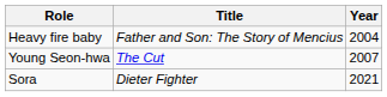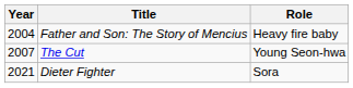 <table class="wikitable">
 <tr>
+<th>Year</th>
+<th>Title</th>
 <th>Role</th>
-<th>Title</th>
-<th>Year</th>
 </tr>
 <tr>
+<td>2004</td>
+<td><em>Father and Son: The Story of Mencius</em></td>
 <td>Heavy fire baby</td>
-<td><em>Father and Son: The Story of Mencius</em></td>
-<td>2004</td>
 </tr>
 <tr>
+<td>2007</td>
+<td><em><a href='#'>The Cut</a></em></td>
 <td>Young Seon-hwa</td>
-<td><em><a href='#'>The Cut</a></em></td>
-<td>2007</td>
 </tr>
 <tr>
+<td>2021</td>
+<td><em>Dieter Fighter</em></td>
 <td>Sora</td>
-<td><em>Dieter Fighter</em></td>
-<td>2021</td>
 </tr>
 </table>
